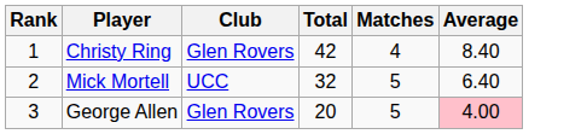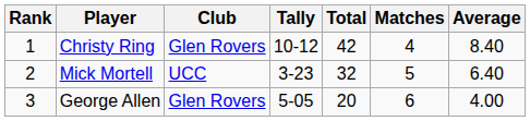 <table class="wikitable">
 <tr>
 <th>Rank</th>
 <th>Player</th>
 <th>Club</th>
+<th>Tally</th>
 <th>Total</th>
 <th>Matches</th>
 <th>Average</th>
 </tr>
 <tr>
 <td rowspan=1 align=center>1</td>
 <td><a href='#'>Christy Ring</a></td>
 <td><a href='#'>Glen Rovers</a></td>
+<td align=center>10-12</td>
 <td align=center>42</td>
 <td align=center>4</td>
 <td align=center>8.40</td>
 </tr>
 <tr>
 <td rowspan=1 align=center>2</td>
 <td><a href='#'>Mick Mortell</a></td>
 <td><a href='#'>UCC</a></td>
+<td align=center>3-23</td>
 <td align=center>32</td>
 <td align=center>5</td>
 <td align=center>6.40</td>
 </tr>
 <tr>
 <td rowspan=1 align=center>3</td>
 <td>George Allen</td>
 <td><a href='#'>Glen Rovers</a></td>
+<td align=center>5-05</td>
 <td align=center>20</td>
-<td align=center>5</td>
-<td align=center style="background: pink;">4.00</td>
+<td align=center>6</td>
+<td align=center>4.00</td>
 </tr>
 </table>
